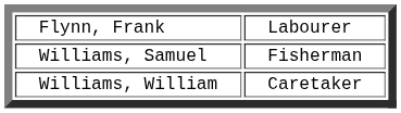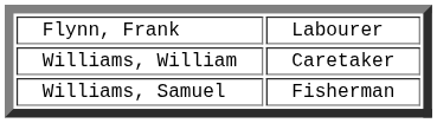 <table border="6">
 <tr>
 <td>  Flynn, Frank  </td>
 <td>  Labourer  </td>
 </tr>
 <tr>
+<td>  Williams, William  </td>
+<td>  Caretaker  </td>
+</tr>
+<tr>
 <td>  Williams, Samuel  </td>
 <td>  Fisherman  </td>
 </tr>
-<tr>
-<td>  Williams, William  </td>
-<td>  Caretaker  </td>
-</tr>
 </table>
